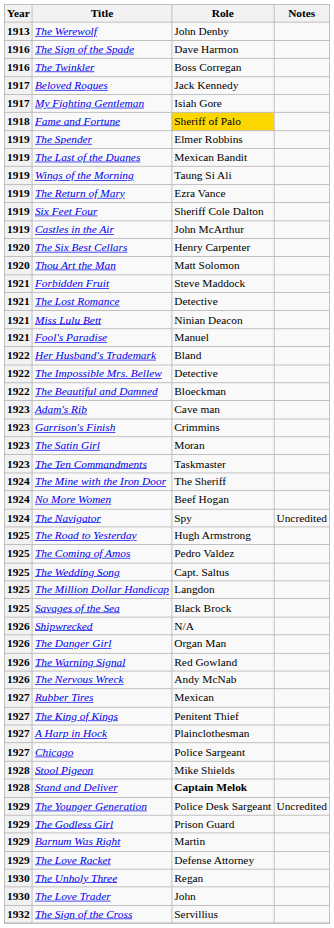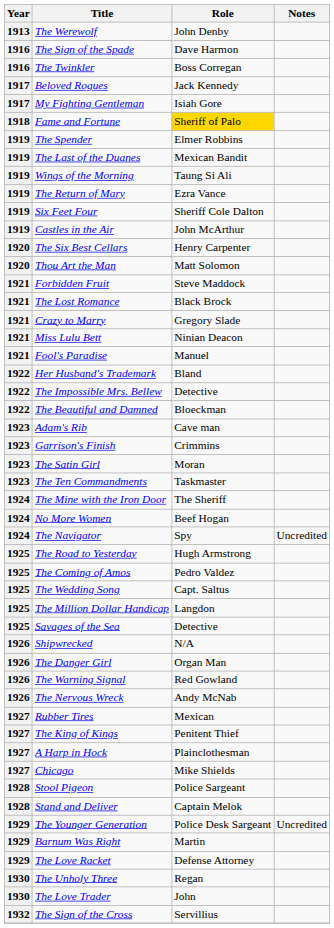 <table class="wikitable plainrowheaders sortable">
 <tr>
 <th scope="col">Year</th>
 <th scope="col">Title</th>
 <th scope="col">Role</th>
 <th scope="col" class="unsortable">Notes</th>
 </tr>
 <tr>
 <th scope="row">1913</th>
 <td><em><a href='#'>The Werewolf</a></em></td>
 <td>John Denby</td>
 <td></td>
 </tr>
 <tr>
 <th scope="row">1916</th>
 <td><em><a href='#'>The Sign of the Spade</a></em></td>
 <td>Dave Harmon</td>
 <td></td>
 </tr>
 <tr>
 <th scope="row">1916</th>
 <td><em><a href='#'>The Twinkler</a></em></td>
 <td>Boss Corregan</td>
 <td></td>
 </tr>
 <tr>
 <th scope="row">1917</th>
 <td><em><a href='#'>Beloved Rogues</a></em></td>
 <td>Jack Kennedy</td>
 <td></td>
 </tr>
 <tr>
 <th scope="row">1917</th>
 <td><em><a href='#'>My Fighting Gentleman</a></em></td>
 <td>Isiah Gore</td>
 <td></td>
 </tr>
 <tr>
 <th scope="row">1918</th>
 <td><em><a href='#'>Fame and Fortune</a></em></td>
 <td style="background: gold;">Sheriff of Palo</td>
 <td></td>
 </tr>
 <tr>
 <th scope="row">1919</th>
 <td><em><a href='#'>The Spender</a></em></td>
 <td>Elmer Robbins</td>
 <td></td>
 </tr>
 <tr>
 <th scope="row">1919</th>
 <td><em><a href='#'>The Last of the Duanes</a></em></td>
 <td>Mexican Bandit</td>
 <td></td>
 </tr>
 <tr>
 <th scope="row">1919</th>
 <td><em><a href='#'>Wings of the Morning</a></em></td>
 <td>Taung Si Ali</td>
 <td></td>
 </tr>
 <tr>
 <th scope="row">1919</th>
 <td><em><a href='#'>The Return of Mary</a></em></td>
 <td>Ezra Vance</td>
 <td></td>
 </tr>
 <tr>
 <th scope="row">1919</th>
 <td><em><a href='#'>Six Feet Four</a></em></td>
 <td>Sheriff Cole Dalton</td>
 <td></td>
 </tr>
 <tr>
 <th scope="row">1919</th>
 <td><em><a href='#'>Castles in the Air</a></em></td>
 <td>John McArthur</td>
 <td></td>
 </tr>
 <tr>
 <th scope="row">1920</th>
 <td><em><a href='#'>The Six Best Cellars</a></em></td>
 <td>Henry Carpenter</td>
 <td></td>
 </tr>
 <tr>
 <th scope="row">1920</th>
 <td><em><a href='#'>Thou Art the Man</a></em></td>
 <td>Matt Solomon</td>
 <td></td>
 </tr>
 <tr>
 <th scope="row">1921</th>
 <td><em><a href='#'>Forbidden Fruit</a></em></td>
 <td>Steve Maddock</td>
 <td></td>
 </tr>
 <tr>
 <th scope="row">1921</th>
 <td><em><a href='#'>The Lost Romance</a></em></td>
-<td>Detective</td>
+<td>Black Brock</td>
+<td></td>
+</tr>
+<tr>
+<th scope="row">1921</th>
+<td><em><a href='#'>Crazy to Marry</a></em></td>
+<td>Gregory Slade</td>
 <td></td>
 </tr>
 <tr>
 <th scope="row">1921</th>
 <td><em><a href='#'>Miss Lulu Bett</a></em></td>
 <td>Ninian Deacon</td>
 <td></td>
 </tr>
 <tr>
 <th scope="row">1921</th>
 <td><em><a href='#'>Fool's Paradise</a></em></td>
 <td>Manuel</td>
 <td></td>
 </tr>
 <tr>
 <th scope="row">1922</th>
 <td><em><a href='#'>Her Husband's Trademark</a></em></td>
 <td>Bland</td>
 <td></td>
 </tr>
 <tr>
 <th scope="row">1922</th>
 <td><em><a href='#'>The Impossible Mrs. Bellew</a></em></td>
 <td>Detective</td>
 <td></td>
 </tr>
 <tr>
 <th scope="row">1922</th>
 <td><em><a href='#'>The Beautiful and Damned</a></em></td>
 <td>Bloeckman</td>
 <td></td>
 </tr>
 <tr>
 <th scope="row">1923</th>
 <td><em><a href='#'>Adam's Rib</a></em></td>
 <td>Cave man</td>
 <td></td>
 </tr>
 <tr>
 <th scope="row">1923</th>
 <td><em><a href='#'>Garrison's Finish</a></em></td>
 <td>Crimmins</td>
 <td></td>
 </tr>
 <tr>
 <th scope="row">1923</th>
 <td><em><a href='#'>The Satin Girl</a></em></td>
 <td>Moran</td>
 <td></td>
 </tr>
 <tr>
 <th scope="row">1923</th>
 <td><em><a href='#'>The Ten Commandments</a></em></td>
 <td>Taskmaster</td>
 <td></td>
 </tr>
 <tr>
 <th scope="row">1924</th>
 <td><em><a href='#'>The Mine with the Iron Door</a></em></td>
 <td>The Sheriff</td>
 <td></td>
 </tr>
 <tr>
 <th scope="row">1924</th>
 <td><em><a href='#'>No More Women</a></em></td>
 <td>Beef Hogan</td>
 <td></td>
 </tr>
 <tr>
 <th scope="row">1924</th>
 <td><em><a href='#'>The Navigator</a></em></td>
 <td>Spy</td>
 <td>Uncredited</td>
 </tr>
 <tr>
 <th scope="row">1925</th>
 <td><em><a href='#'>The Road to Yesterday</a></em></td>
 <td>Hugh Armstrong</td>
 <td></td>
 </tr>
 <tr>
 <th scope="row">1925</th>
 <td><em><a href='#'>The Coming of Amos</a></em></td>
 <td>Pedro Valdez</td>
 <td></td>
 </tr>
 <tr>
 <th scope="row">1925</th>
 <td><em><a href='#'>The Wedding Song</a></em></td>
 <td>Capt. Saltus</td>
 <td></td>
 </tr>
 <tr>
 <th scope="row">1925</th>
 <td><em><a href='#'>The Million Dollar Handicap</a></em></td>
 <td>Langdon</td>
 <td></td>
 </tr>
 <tr>
 <th scope="row">1925</th>
 <td><em><a href='#'>Savages of the Sea</a></em></td>
-<td>Black Brock</td>
+<td>Detective</td>
 <td></td>
 </tr>
 <tr>
 <th scope="row">1926</th>
 <td><em><a href='#'>Shipwrecked</a></em></td>
 <td>N/A</td>
 <td></td>
 </tr>
 <tr>
 <th scope="row">1926</th>
 <td><em><a href='#'>The Danger Girl</a></em></td>
 <td>Organ Man</td>
 <td></td>
 </tr>
 <tr>
 <th scope="row">1926</th>
 <td><em><a href='#'>The Warning Signal</a></em></td>
 <td>Red Gowland</td>
 <td></td>
 </tr>
 <tr>
 <th scope="row">1926</th>
 <td><em><a href='#'>The Nervous Wreck</a></em></td>
 <td>Andy McNab</td>
 <td></td>
 </tr>
 <tr>
 <th scope="row">1927</th>
 <td><em><a href='#'>Rubber Tires</a></em></td>
 <td>Mexican</td>
 <td></td>
 </tr>
 <tr>
 <th scope="row">1927</th>
 <td><em><a href='#'>The King of Kings</a></em></td>
 <td>Penitent Thief</td>
 <td></td>
 </tr>
 <tr>
 <th scope="row">1927</th>
 <td><em><a href='#'>A Harp in Hock</a></em></td>
 <td>Plainclothesman</td>
 <td></td>
 </tr>
 <tr>
 <th scope="row">1927</th>
 <td><em><a href='#'>Chicago</a></em></td>
+<td>Mike Shields</td>
+<td></td>
+</tr>
+<tr>
+<th scope="row">1928</th>
+<td><em><a href='#'>Stool Pigeon</a></em></td>
 <td>Police Sargeant</td>
 <td></td>
 </tr>
 <tr>
 <th scope="row">1928</th>
-<td><em><a href='#'>Stool Pigeon</a></em></td>
-<td>Mike Shields</td>
-<td></td>
-</tr>
-<tr>
-<th scope="row">1928</th>
 <td><em><a href='#'>Stand and Deliver</a></em></td>
-<td><strong>Captain Melok</strong></td>
+<td>Captain Melok</td>
 <td></td>
 </tr>
 <tr>
 <th scope="row">1929</th>
 <td><em><a href='#'>The Younger Generation</a></em></td>
 <td>Police Desk Sargeant</td>
 <td>Uncredited</td>
-</tr>
-<tr>
-<th scope="row">1929</th>
-<td><em><a href='#'>The Godless Girl</a></em></td>
-<td>Prison Guard</td>
-<td></td>
 </tr>
 <tr>
 <th scope="row">1929</th>
 <td><em><a href='#'>Barnum Was Right</a></em></td>
 <td>Martin</td>
 <td></td>
 </tr>
 <tr>
 <th scope="row">1929</th>
 <td><em><a href='#'>The Love Racket</a></em></td>
 <td>Defense Attorney</td>
 <td></td>
 </tr>
 <tr>
 <th scope="row">1930</th>
 <td><em><a href='#'>The Unholy Three</a></em></td>
 <td>Regan</td>
 <td></td>
 </tr>
 <tr>
 <th scope="row">1930</th>
 <td><em><a href='#'>The Love Trader</a></em></td>
 <td>John</td>
 <td></td>
 </tr>
 <tr>
 <th scope="row">1932</th>
 <td><em><a href='#'>The Sign of the Cross</a></em></td>
 <td>Servillius</td>
 <td></td>
 </tr>
 <tr>
 </tr>
 </table>
